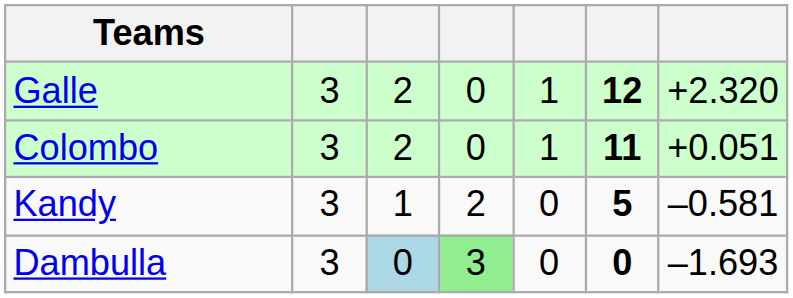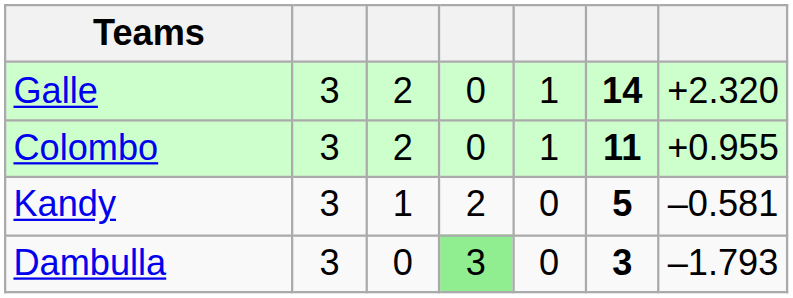 <table class="wikitable" style="text-align:center">
 <tr>
 <th style="width:120px">Teams</th>
 <th style="width:25px"></th>
 <th style="width:25px"></th>
 <th style="width:25px"></th>
 <th style="width:25px"></th>
 <th style="width:25px"></th>
 <th style="width:25px"></th>
 </tr>
 <tr style="background:#cfc">
 <td style="text-align:left"><a href='#'>Galle</a></td>
 <td>3</td>
 <td>2</td>
 <td>0</td>
 <td>1</td>
-<td><strong>12</strong></td>
+<td><strong>14</strong></td>
 <td>+2.320</td>
 </tr>
 <tr style="background:#cfc">
 <td style="text-align:left"><a href='#'>Colombo</a></td>
 <td>3</td>
 <td>2</td>
 <td>0</td>
 <td>1</td>
 <td><strong>11</strong></td>
-<td>+0.051</td>
+<td>+0.955</td>
 </tr>
 <tr>
 <td style="text-align:left"><a href='#'>Kandy</a></td>
 <td>3</td>
 <td>1</td>
 <td>2</td>
 <td>0</td>
 <td><strong>5</strong></td>
 <td>–0.581</td>
 </tr>
 <tr>
 <td style="text-align:left"><a href='#'>Dambulla</a></td>
 <td>3</td>
-<td style="background: lightblue;">0</td>
+<td>0</td>
 <td style="background: lightgreen;">3</td>
 <td>0</td>
-<td><strong>0</strong></td>
-<td>–1.693</td>
+<td><strong>3</strong></td>
+<td>–1.793</td>
 </tr>
 </table>
